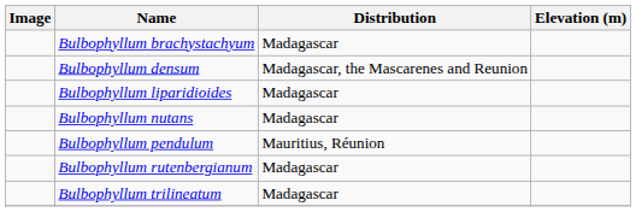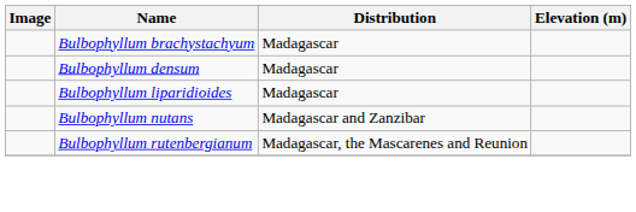 <table class="wikitable collapsible">
 <tr>
 <th>Image</th>
 <th>Name</th>
 <th>Distribution</th>
 <th>Elevation (m)</th>
 </tr>
 <tr>
 <td></td>
 <td><em><a href='#'>Bulbophyllum brachystachyum</a></em> </td>
 <td>Madagascar</td>
 <td></td>
 </tr>
 <tr>
 <td></td>
 <td><em><a href='#'>Bulbophyllum densum</a></em> </td>
-<td>Madagascar, the Mascarenes and Reunion</td>
+<td>Madagascar</td>
 <td></td>
 </tr>
 <tr>
 <td></td>
 <td><em><a href='#'>Bulbophyllum liparidioides</a></em> </td>
 <td>Madagascar</td>
 <td></td>
 </tr>
 <tr>
 <td></td>
 <td><em><a href='#'>Bulbophyllum nutans</a></em> </td>
-<td>Madagascar</td>
-<td></td>
-</tr>
-<tr>
-<td></td>
-<td><em><a href='#'>Bulbophyllum pendulum</a></em> </td>
-<td>Mauritius, Réunion</td>
+<td>Madagascar and Zanzibar</td>
 <td></td>
 </tr>
 <tr>
 <td></td>
 <td><em><a href='#'>Bulbophyllum rutenbergianum</a></em> </td>
-<td>Madagascar</td>
-<td></td>
-</tr>
-<tr>
-<td></td>
-<td><em><a href='#'>Bulbophyllum trilineatum</a></em> </td>
-<td>Madagascar</td>
+<td>Madagascar, the Mascarenes and Reunion</td>
 <td></td>
 </tr>
 <tr>
 </tr>
 </table>
